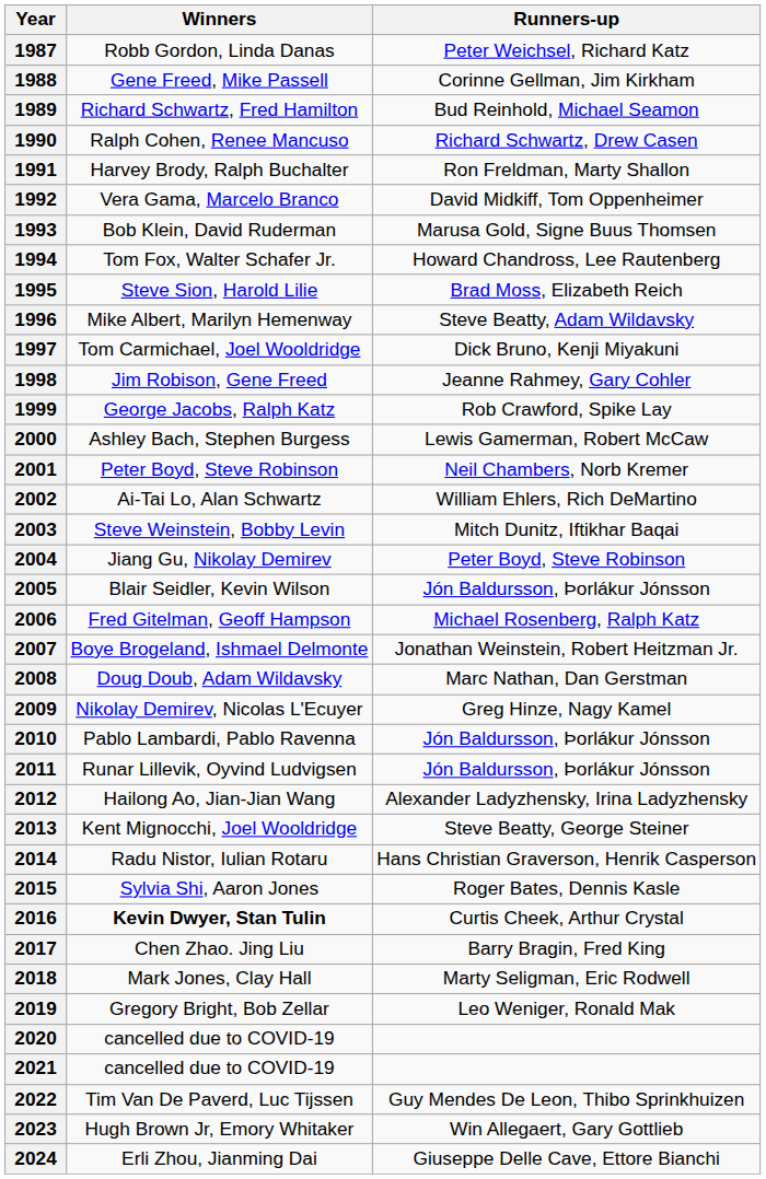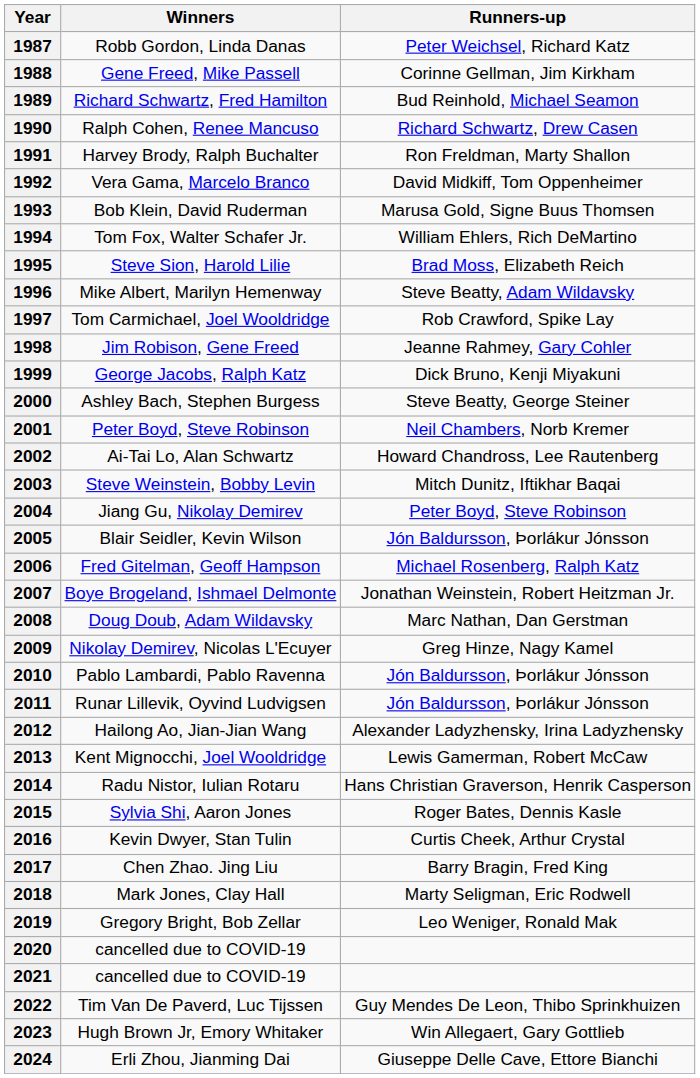 <table class="wikitable" style="text-align:center">
 <tr>
 <th>Year</th>
 <th>Winners</th>
 <th>Runners-up</th>
 </tr>
 <tr>
 <th> 1987 </th>
 <td>Robb Gordon, Linda Danas</td>
 <td><a href='#'>Peter Weichsel</a>, Richard Katz</td>
 </tr>
 <tr>
 <th>1988</th>
 <td><a href='#'>Gene Freed</a>, <a href='#'>Mike Passell</a></td>
 <td>Corinne Gellman, Jim Kirkham</td>
 </tr>
 <tr>
 <th>1989</th>
 <td><a href='#'>Richard Schwartz</a>, <a href='#'>Fred Hamilton</a></td>
 <td>Bud Reinhold, <a href='#'>Michael Seamon</a></td>
 </tr>
 <tr>
 <th>1990</th>
 <td>Ralph Cohen, <a href='#'>Renee Mancuso</a></td>
 <td><a href='#'>Richard Schwartz</a>, <a href='#'>Drew Casen</a></td>
 </tr>
 <tr>
 <th>1991</th>
 <td>Harvey Brody, Ralph Buchalter</td>
 <td>Ron Freldman, Marty Shallon</td>
 </tr>
 <tr>
 <th>1992</th>
 <td>Vera Gama, <a href='#'>Marcelo Branco</a></td>
 <td>David Midkiff, Tom Oppenheimer</td>
 </tr>
 <tr>
 <th>1993</th>
 <td>Bob Klein, David Ruderman</td>
 <td>Marusa Gold, Signe Buus Thomsen</td>
 </tr>
 <tr>
 <th>1994</th>
 <td>Tom Fox, Walter Schafer Jr.</td>
-<td>Howard Chandross, Lee Rautenberg</td>
+<td>William Ehlers, Rich DeMartino</td>
 </tr>
 <tr>
 <th>1995</th>
 <td><a href='#'>Steve Sion</a>, <a href='#'>Harold Lilie</a></td>
 <td><a href='#'>Brad Moss</a>, Elizabeth Reich</td>
 </tr>
 <tr>
 <th>1996</th>
 <td>Mike Albert, Marilyn Hemenway</td>
 <td>Steve Beatty, <a href='#'>Adam Wildavsky</a></td>
 </tr>
 <tr>
 <th>1997</th>
 <td>Tom Carmichael, <a href='#'>Joel Wooldridge</a></td>
-<td>Dick Bruno, Kenji Miyakuni</td>
+<td>Rob Crawford, Spike Lay</td>
 </tr>
 <tr>
 <th>1998</th>
 <td><a href='#'>Jim Robison</a>, <a href='#'>Gene Freed</a></td>
 <td>Jeanne Rahmey, <a href='#'>Gary Cohler</a></td>
 </tr>
 <tr>
 <th>1999</th>
 <td><a href='#'>George Jacobs</a>, <a href='#'>Ralph Katz</a></td>
-<td>Rob Crawford, Spike Lay</td>
+<td>Dick Bruno, Kenji Miyakuni</td>
 </tr>
 <tr>
 <th>2000</th>
 <td>Ashley Bach, Stephen Burgess</td>
-<td>Lewis Gamerman, Robert McCaw</td>
+<td>Steve Beatty, George Steiner</td>
 </tr>
 <tr>
 <th>2001</th>
 <td><a href='#'>Peter Boyd</a>, <a href='#'>Steve Robinson</a></td>
 <td><a href='#'>Neil Chambers</a>, Norb Kremer</td>
 </tr>
 <tr>
 <th>2002</th>
 <td>Ai-Tai Lo, Alan Schwartz</td>
-<td>William Ehlers, Rich DeMartino</td>
+<td>Howard Chandross, Lee Rautenberg</td>
 </tr>
 <tr>
 <th>2003</th>
 <td><a href='#'>Steve Weinstein</a>, <a href='#'>Bobby Levin</a></td>
 <td>Mitch Dunitz, Iftikhar Baqai</td>
 </tr>
 <tr>
 <th>2004</th>
 <td>Jiang Gu, <a href='#'>Nikolay Demirev</a></td>
 <td><a href='#'>Peter Boyd</a>, <a href='#'>Steve Robinson</a></td>
 </tr>
 <tr>
 <th>2005</th>
 <td>Blair Seidler, Kevin Wilson</td>
 <td><a href='#'>Jón Baldursson</a>, Þorlákur Jónsson</td>
 </tr>
 <tr>
 <th>2006</th>
 <td><a href='#'>Fred Gitelman</a>, <a href='#'>Geoff Hampson</a></td>
 <td><a href='#'>Michael Rosenberg</a>, <a href='#'>Ralph Katz</a></td>
 </tr>
 <tr>
 <th>2007</th>
 <td><a href='#'>Boye Brogeland</a>, <a href='#'>Ishmael Delmonte</a></td>
 <td> Jonathan Weinstein, Robert Heitzman Jr. </td>
 </tr>
 <tr>
 <th>2008</th>
 <td><a href='#'>Doug Doub</a>, <a href='#'>Adam Wildavsky</a></td>
 <td>Marc Nathan, Dan Gerstman</td>
 </tr>
 <tr>
 <th>2009</th>
 <td><a href='#'>Nikolay Demirev</a>, Nicolas L'Ecuyer</td>
 <td>Greg Hinze, Nagy Kamel</td>
 </tr>
 <tr>
 <th>2010</th>
 <td>Pablo Lambardi, Pablo Ravenna</td>
 <td><a href='#'>Jón Baldursson</a>, Þorlákur Jónsson</td>
 </tr>
 <tr>
 <th>2011</th>
 <td>Runar Lillevik, Oyvind Ludvigsen</td>
 <td><a href='#'>Jón Baldursson</a>, Þorlákur Jónsson</td>
 </tr>
 <tr>
 <th>2012</th>
 <td>Hailong Ao, Jian-Jian Wang</td>
 <td>Alexander Ladyzhensky, Irina Ladyzhensky</td>
 </tr>
 <tr>
 <th>2013</th>
 <td>Kent Mignocchi, <a href='#'>Joel Wooldridge</a></td>
-<td>Steve Beatty, George Steiner</td>
+<td>Lewis Gamerman, Robert McCaw</td>
 </tr>
 <tr>
 <th>2014</th>
 <td>Radu Nistor, Iulian Rotaru</td>
 <td>Hans Christian Graverson, Henrik Casperson</td>
 </tr>
 <tr>
 <th>2015</th>
 <td><a href='#'>Sylvia Shi</a>, Aaron Jones</td>
 <td>Roger Bates, Dennis Kasle</td>
 </tr>
 <tr>
 <th>2016</th>
-<td><strong>Kevin Dwyer, Stan Tulin</strong></td>
+<td>Kevin Dwyer, Stan Tulin</td>
 <td>Curtis Cheek, Arthur Crystal</td>
 </tr>
 <tr>
 <th>2017</th>
 <td>Chen Zhao. Jing Liu</td>
 <td>Barry Bragin, Fred King</td>
 </tr>
 <tr>
 <th>2018</th>
 <td>Mark Jones, Clay Hall</td>
 <td>Marty Seligman, Eric Rodwell</td>
 </tr>
 <tr>
 <th>2019</th>
 <td>Gregory Bright, Bob Zellar</td>
 <td>Leo Weniger, Ronald Mak</td>
 </tr>
 <tr>
 <th>2020</th>
 <td>cancelled due to COVID-19</td>
 <td></td>
 </tr>
 <tr>
 <th>2021</th>
 <td>cancelled due to COVID-19</td>
 <td></td>
 </tr>
 <tr>
 <th>2022</th>
 <td>Tim Van De Paverd, Luc Tijssen</td>
 <td>Guy Mendes De Leon, Thibo Sprinkhuizen</td>
 </tr>
 <tr>
 <th>2023</th>
 <td>Hugh Brown Jr, Emory Whitaker</td>
 <td>Win Allegaert, Gary Gottlieb</td>
 </tr>
 <tr>
 <th>2024</th>
 <td>Erli Zhou, Jianming Dai</td>
 <td>Giuseppe Delle Cave, Ettore Bianchi</td>
 </tr>
 </table>
